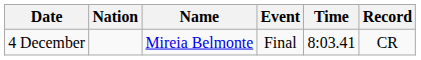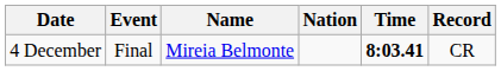 <table class=wikitable style=text-align:center>
 <tr>
 <th>Date</th>
+<th>Event</th>
+<th>Name</th>
 <th>Nation</th>
-<th>Name</th>
-<th>Event</th>
 <th>Time</th>
 <th>Record</th>
 </tr>
 <tr>
 <td>4 December</td>
+<td>Final</td>
+<td align=left><a href='#'>Mireia Belmonte</a></td>
 <td align=left></td>
-<td align=left><a href='#'>Mireia Belmonte</a></td>
-<td>Final</td>
-<td>8:03.41</td>
+<td><strong>8:03.41</strong></td>
 <td>CR</td>
 </tr>
 </table>
